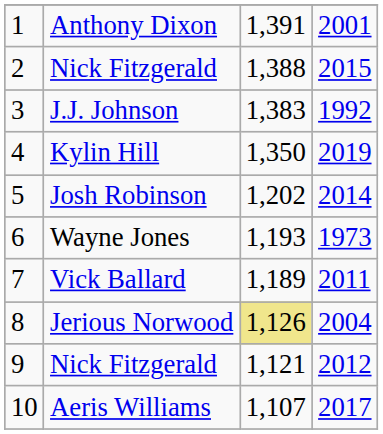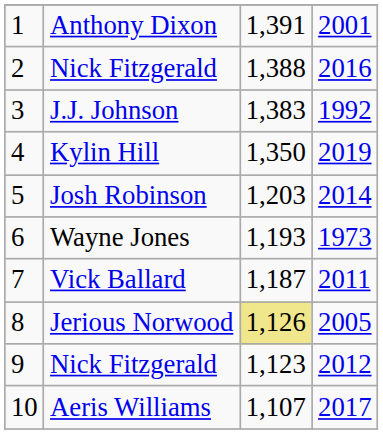 <table class="wikitable">
 <tr>
 </tr>
 <tr>
 <td>1</td>
 <td><a href='#'>Anthony Dixon</a></td>
 <td>1,391</td>
 <td><a href='#'>2001</a></td>
 </tr>
 <tr>
 <td>2</td>
 <td><a href='#'>Nick Fitzgerald</a></td>
 <td>1,388</td>
-<td><a href='#'>2015</a></td>
+<td><a href='#'>2016</a></td>
 </tr>
 <tr>
 <td>3</td>
 <td><a href='#'>J.J. Johnson</a></td>
 <td>1,383</td>
 <td><a href='#'>1992</a></td>
 </tr>
 <tr>
 <td>4</td>
 <td><a href='#'>Kylin Hill</a></td>
 <td>1,350</td>
 <td><a href='#'>2019</a></td>
 </tr>
 <tr>
 <td>5</td>
 <td><a href='#'>Josh Robinson</a></td>
-<td>1,202</td>
+<td>1,203</td>
 <td><a href='#'>2014</a></td>
 </tr>
 <tr>
 <td>6</td>
 <td>Wayne Jones</td>
 <td>1,193</td>
 <td><a href='#'>1973</a></td>
 </tr>
 <tr>
 <td>7</td>
 <td><a href='#'>Vick Ballard</a></td>
-<td>1,189</td>
+<td>1,187</td>
 <td><a href='#'>2011</a></td>
 </tr>
 <tr>
 <td>8</td>
 <td><a href='#'>Jerious Norwood</a></td>
 <td style="background: khaki;">1,126</td>
-<td><a href='#'>2004</a></td>
+<td><a href='#'>2005</a></td>
 </tr>
 <tr>
 <td>9</td>
 <td><a href='#'>Nick Fitzgerald</a></td>
-<td>1,121</td>
+<td>1,123</td>
 <td><a href='#'>2012</a></td>
 </tr>
 <tr>
 <td>10</td>
 <td><a href='#'>Aeris Williams</a></td>
 <td>1,107</td>
 <td><a href='#'>2017</a></td>
 </tr>
 </table>
